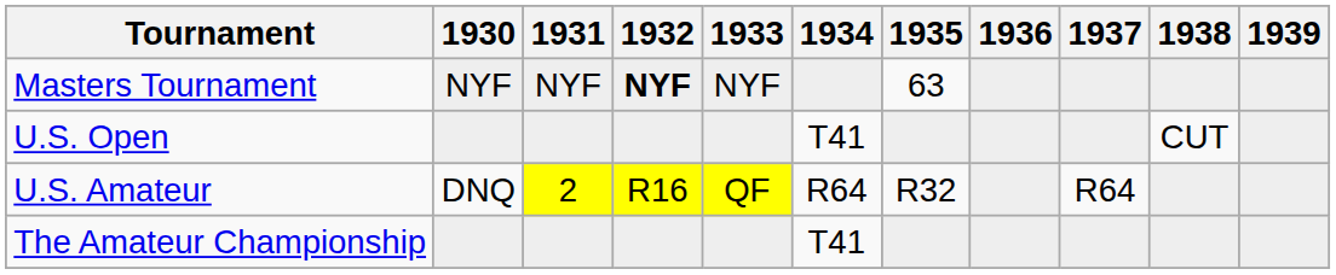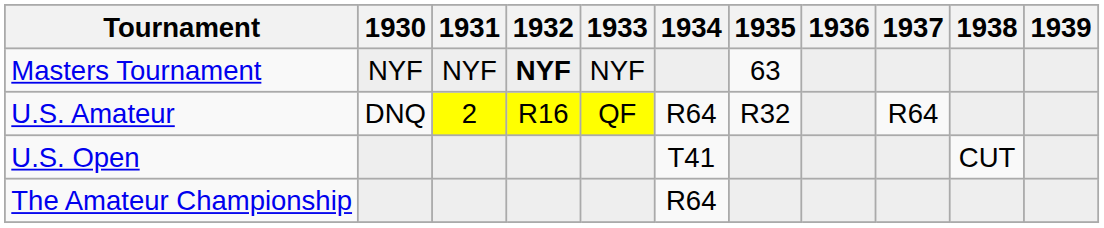 <table class="wikitable" style="font-size:95%;text-align:center;">
 <tr>
 <th>Tournament</th>
 <th>1930</th>
 <th>1931</th>
 <th>1932</th>
 <th>1933</th>
 <th>1934</th>
 <th>1935</th>
 <th>1936</th>
 <th>1937</th>
 <th>1938</th>
 <th>1939</th>
 </tr>
 <tr>
 <td align=left><a href='#'>Masters Tournament</a></td>
 <td style="background:#eeeeee;">NYF</td>
 <td style="background:#eeeeee;">NYF</td>
 <td style="background:#eeeeee;"><strong>NYF</strong></td>
 <td style="background:#eeeeee;">NYF</td>
 <td style="background:#eeeeee;"></td>
 <td>63</td>
 <td style="background:#eeeeee;"></td>
 <td style="background:#eeeeee;"></td>
 <td style="background:#eeeeee;"></td>
 <td style="background:#eeeeee;"></td>
 </tr>
 <tr>
+<td align=left><a href='#'>U.S. Amateur</a></td>
+<td>DNQ</td>
+<td align="center" style="background:yellow;">2</td>
+<td align="center" style="background:yellow;">R16</td>
+<td align="center" style="background:yellow;">QF</td>
+<td>R64</td>
+<td>R32</td>
+<td style="background:#eeeeee;"></td>
+<td>R64</td>
+<td style="background:#eeeeee;"></td>
+<td style="background:#eeeeee;"></td>
+</tr>
+<tr>
 <td align=left><a href='#'>U.S. Open</a></td>
 <td style="background:#eeeeee;"></td>
 <td style="background:#eeeeee;"></td>
 <td style="background:#eeeeee;"></td>
 <td style="background:#eeeeee;"></td>
 <td>T41</td>
 <td style="background:#eeeeee;"></td>
 <td style="background:#eeeeee;"></td>
 <td style="background:#eeeeee;"></td>
 <td>CUT</td>
 <td style="background:#eeeeee;"></td>
 </tr>
 <tr>
-<td align=left><a href='#'>U.S. Amateur</a></td>
-<td>DNQ</td>
-<td align="center" style="background:yellow;">2</td>
-<td align="center" style="background:yellow;">R16</td>
-<td align="center" style="background:yellow;">QF</td>
-<td>R64</td>
-<td>R32</td>
-<td style="background:#eeeeee;"></td>
-<td>R64</td>
-<td style="background:#eeeeee;"></td>
-<td style="background:#eeeeee;"></td>
-</tr>
-<tr>
 <td align=left><a href='#'>The Amateur Championship</a></td>
 <td style="background:#eeeeee;"></td>
 <td style="background:#eeeeee;"></td>
 <td style="background:#eeeeee;"></td>
 <td style="background:#eeeeee;"></td>
-<td>T41</td>
+<td>R64</td>
 <td style="background:#eeeeee;"></td>
 <td style="background:#eeeeee;"></td>
 <td style="background:#eeeeee;"></td>
 <td style="background:#eeeeee;"></td>
 <td style="background:#eeeeee;"></td>
 </tr>
 </table>
